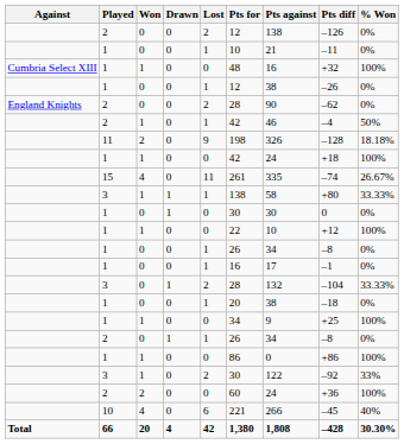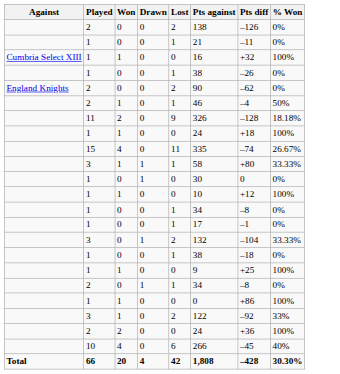 <table class="sortable wikitable" style="font-size:90%">
 <tr>
 <th>Against</th>
 <th>Played</th>
 <th>Won</th>
 <th>Drawn</th>
 <th>Lost</th>
-<th>Pts for</th>
 <th>Pts against</th>
 <th>Pts diff</th>
 <th>% Won</th>
 </tr>
 <tr>
 <td style="text-align:left;"></td>
 <td>2</td>
 <td>0</td>
 <td>0</td>
 <td>2</td>
-<td>12</td>
 <td>138</td>
 <td>–126</td>
 <td>0%</td>
 </tr>
 <tr>
 <td style="text-align:left;"></td>
 <td>1</td>
 <td>0</td>
 <td>0</td>
 <td>1</td>
-<td>10</td>
 <td>21</td>
 <td>–11</td>
 <td>0%</td>
 </tr>
 <tr>
 <td style="text-align:left;"> <a href='#'>Cumbria Select XIII</a></td>
 <td>1</td>
 <td>1</td>
 <td>0</td>
 <td>0</td>
-<td>48</td>
 <td>16</td>
 <td>+32</td>
 <td>100%</td>
 </tr>
 <tr>
 <td style="text-align:left;"></td>
 <td>1</td>
 <td>0</td>
 <td>0</td>
 <td>1</td>
-<td>12</td>
 <td>38</td>
 <td>–26</td>
 <td>0%</td>
 </tr>
 <tr>
 <td style="text-align:left;"> <a href='#'>England Knights</a></td>
 <td>2</td>
 <td>0</td>
 <td>0</td>
 <td>2</td>
-<td>28</td>
 <td>90</td>
 <td>–62</td>
 <td>0%</td>
 </tr>
 <tr>
 <td style="text-align:left;"></td>
 <td>2</td>
 <td>1</td>
 <td>0</td>
 <td>1</td>
-<td>42</td>
 <td>46</td>
 <td>–4</td>
 <td>50%</td>
 </tr>
 <tr>
 <td style="text-align:left;"></td>
 <td>11</td>
 <td>2</td>
 <td>0</td>
 <td>9</td>
-<td>198</td>
 <td>326</td>
 <td>–128</td>
 <td>18.18%</td>
 </tr>
 <tr>
 <td style="text-align:left;"></td>
 <td>1</td>
 <td>1</td>
 <td>0</td>
 <td>0</td>
-<td>42</td>
 <td>24</td>
 <td>+18</td>
 <td>100%</td>
 </tr>
 <tr>
 <td style="text-align:left;"></td>
 <td>15</td>
 <td>4</td>
 <td>0</td>
 <td>11</td>
-<td>261</td>
 <td>335</td>
 <td>–74</td>
 <td>26.67%</td>
 </tr>
 <tr>
 <td style="text-align:left;"></td>
 <td>3</td>
 <td>1</td>
 <td>1</td>
 <td>1</td>
-<td>138</td>
 <td>58</td>
 <td>+80</td>
 <td>33.33%</td>
 </tr>
 <tr>
 <td style="text-align:left;"></td>
 <td>1</td>
 <td>0</td>
 <td>1</td>
 <td>0</td>
 <td>30</td>
-<td>30</td>
 <td>0</td>
 <td>0%</td>
 </tr>
 <tr>
 <td style="text-align:left;"></td>
 <td>1</td>
 <td>1</td>
 <td>0</td>
 <td>0</td>
-<td>22</td>
 <td>10</td>
 <td>+12</td>
 <td>100%</td>
 </tr>
 <tr>
 <td style="text-align:left;"></td>
 <td>1</td>
 <td>0</td>
 <td>0</td>
 <td>1</td>
-<td>26</td>
 <td>34</td>
 <td>–8</td>
 <td>0%</td>
 </tr>
 <tr>
 <td style="text-align:left;"></td>
 <td>1</td>
 <td>0</td>
 <td>0</td>
 <td>1</td>
-<td>16</td>
 <td>17</td>
 <td>–1</td>
 <td>0%</td>
 </tr>
 <tr>
 <td style="text-align:left;"></td>
 <td>3</td>
 <td>0</td>
 <td>1</td>
 <td>2</td>
-<td>28</td>
 <td>132</td>
 <td>–104</td>
 <td>33.33%</td>
 </tr>
 <tr>
 <td style="text-align:left;"></td>
 <td>1</td>
 <td>0</td>
 <td>0</td>
 <td>1</td>
-<td>20</td>
 <td>38</td>
 <td>–18</td>
 <td>0%</td>
 </tr>
 <tr>
 <td style="text-align:left;"></td>
 <td>1</td>
 <td>1</td>
 <td>0</td>
 <td>0</td>
-<td>34</td>
 <td>9</td>
 <td>+25</td>
 <td>100%</td>
 </tr>
 <tr>
 <td style="text-align:left;"></td>
 <td>2</td>
 <td>0</td>
 <td>1</td>
 <td>1</td>
-<td>26</td>
 <td>34</td>
 <td>–8</td>
 <td>0%</td>
 </tr>
 <tr>
 <td style="text-align:left;"></td>
 <td>1</td>
 <td>1</td>
 <td>0</td>
 <td>0</td>
-<td>86</td>
 <td>0</td>
 <td>+86</td>
 <td>100%</td>
 </tr>
 <tr>
 <td style="text-align:left;"></td>
 <td>3</td>
 <td>1</td>
 <td>0</td>
 <td>2</td>
-<td>30</td>
 <td>122</td>
 <td>–92</td>
 <td>33%</td>
 </tr>
 <tr>
 <td style="text-align:left;"></td>
 <td>2</td>
 <td>2</td>
 <td>0</td>
 <td>0</td>
-<td>60</td>
 <td>24</td>
 <td>+36</td>
 <td>100%</td>
 </tr>
 <tr>
 <td style="text-align:left;"></td>
 <td>10</td>
 <td>4</td>
 <td>0</td>
 <td>6</td>
-<td>221</td>
 <td>266</td>
 <td>–45</td>
 <td>40%</td>
 </tr>
 <tr class=sortbottom>
 <td><strong>Total</strong></td>
 <td><strong>66</strong></td>
 <td><strong>20</strong></td>
 <td><strong>4</strong></td>
 <td><strong>42</strong></td>
-<td><strong>1,380</strong></td>
 <td><strong>1,808</strong></td>
 <td><strong>–428</strong></td>
 <td><strong>30.30%</strong></td>
 </tr>
 </table>
